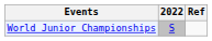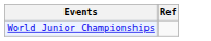 <table style='font-size: 90%; text-align:center;' class='wikitable'>
 <tr>
 <th>Events</th>
-<th>2022</th>
 <th>Ref</th>
 </tr>
 <tr>
 <td bgcolor="#ECF2FF"; align="left"><a href='#'>World Junior Championships</a></td>
-<td bgcolor=silver><a href='#'>S</a></td>
 <td></td>
 </tr>
 </table>
